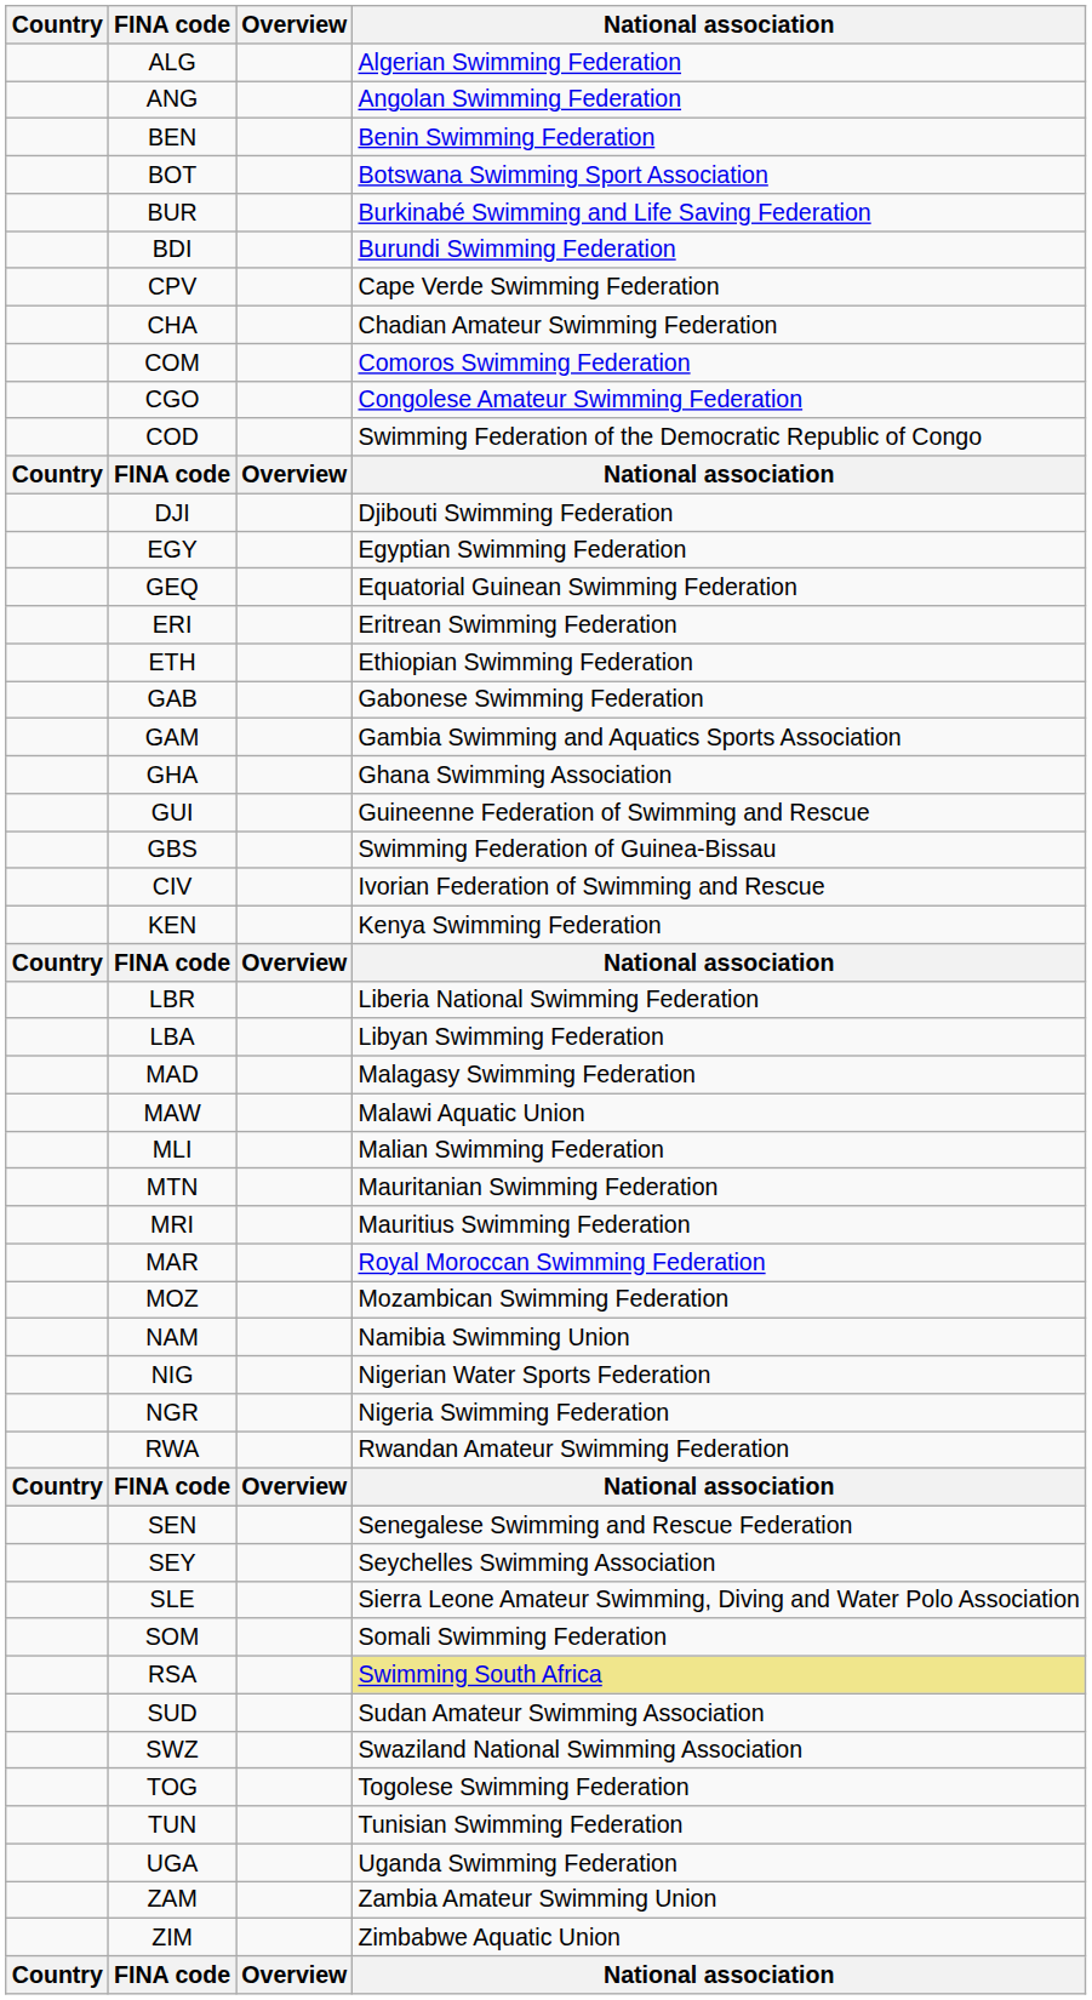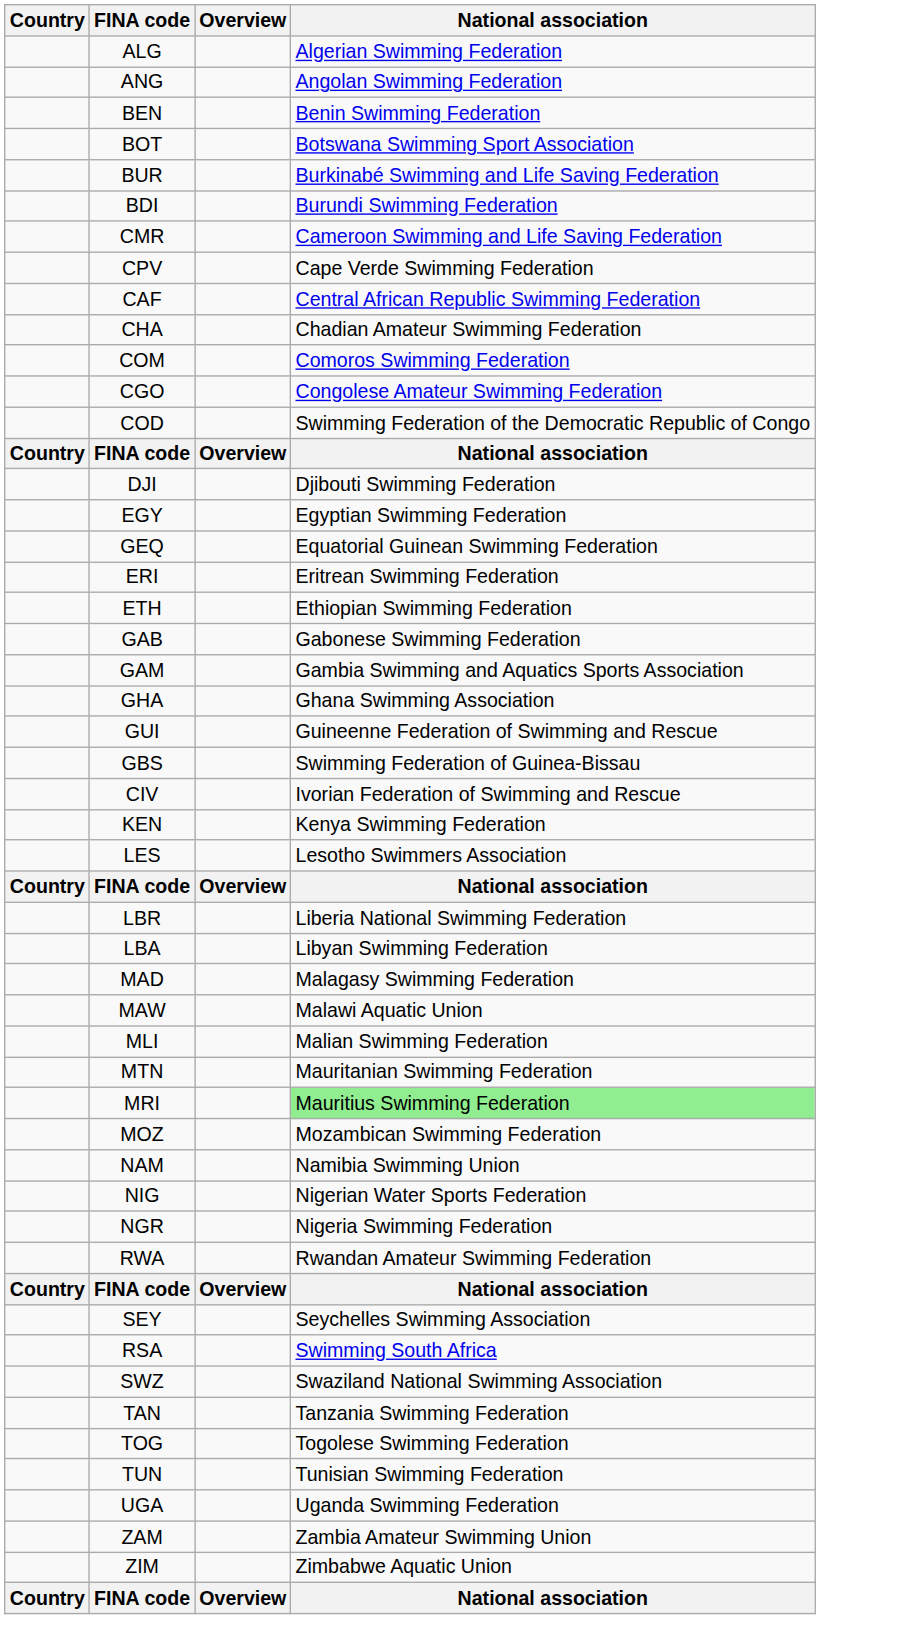 <table class="wikitable" style="text-align: left; font-size: 90%; margin-left: 1em;">
 <tr>
 <th>Country</th>
 <th>FINA code</th>
 <th>Overview</th>
 <th>National association</th>
 </tr>
 <tr>
 <td></td>
 <td style="text-align: center;">ALG</td>
 <td></td>
 <td><a href='#'>Algerian Swimming Federation</a></td>
 </tr>
 <tr>
 <td></td>
 <td style="text-align: center;">ANG</td>
 <td></td>
 <td><a href='#'>Angolan Swimming Federation</a></td>
 </tr>
 <tr>
 <td></td>
 <td style="text-align: center;">BEN</td>
 <td></td>
 <td><a href='#'>Benin Swimming Federation</a></td>
 </tr>
 <tr>
 <td></td>
 <td style="text-align: center;">BOT</td>
 <td></td>
 <td><a href='#'>Botswana Swimming Sport Association</a></td>
 </tr>
 <tr>
 <td></td>
 <td style="text-align: center;">BUR</td>
 <td></td>
 <td><a href='#'>Burkinabé Swimming and Life Saving Federation</a></td>
 </tr>
 <tr>
 <td></td>
 <td style="text-align: center;">BDI</td>
 <td></td>
 <td><a href='#'>Burundi Swimming Federation</a></td>
 </tr>
 <tr>
 <td></td>
+<td style="text-align: center;">CMR</td>
+<td></td>
+<td><a href='#'>Cameroon Swimming and Life Saving Federation</a></td>
+</tr>
+<tr>
+<td></td>
 <td style="text-align: center;">CPV</td>
 <td></td>
 <td>Cape Verde Swimming Federation</td>
+</tr>
+<tr>
+<td></td>
+<td style="text-align: center;">CAF</td>
+<td></td>
+<td><a href='#'>Central African Republic Swimming Federation</a></td>
 </tr>
 <tr>
 <td></td>
 <td style="text-align: center;">CHA</td>
 <td></td>
 <td>Chadian Amateur Swimming Federation</td>
 </tr>
 <tr>
 <td></td>
 <td style="text-align: center;">COM</td>
 <td></td>
 <td><a href='#'>Comoros Swimming Federation</a></td>
 </tr>
 <tr>
 <td></td>
 <td style="text-align: center;">CGO</td>
 <td></td>
 <td><a href='#'>Congolese Amateur Swimming Federation</a></td>
 </tr>
 <tr>
 <td></td>
 <td style="text-align: center;">COD</td>
 <td></td>
 <td>Swimming Federation of the Democratic Republic of Congo</td>
 </tr>
 <tr>
 <th>Country</th>
 <th>FINA code</th>
 <th>Overview</th>
 <th>National association</th>
 </tr>
 <tr>
 <td></td>
 <td style="text-align: center;">DJI</td>
 <td></td>
 <td>Djibouti Swimming Federation</td>
 </tr>
 <tr>
 <td></td>
 <td style="text-align: center;">EGY</td>
 <td></td>
 <td>Egyptian Swimming Federation</td>
 </tr>
 <tr>
 <td></td>
 <td style="text-align: center;">GEQ</td>
 <td></td>
 <td>Equatorial Guinean Swimming Federation</td>
 </tr>
 <tr>
 <td></td>
 <td style="text-align: center;">ERI</td>
 <td></td>
 <td>Eritrean Swimming Federation</td>
 </tr>
 <tr>
 <td></td>
 <td style="text-align: center;">ETH</td>
 <td></td>
 <td>Ethiopian Swimming Federation</td>
 </tr>
 <tr>
 <td></td>
 <td style="text-align: center;">GAB</td>
 <td></td>
 <td>Gabonese Swimming Federation</td>
 </tr>
 <tr>
 <td></td>
 <td style="text-align: center;">GAM</td>
 <td></td>
 <td>Gambia Swimming and Aquatics Sports Association</td>
 </tr>
 <tr>
 <td></td>
 <td style="text-align: center;">GHA</td>
 <td></td>
 <td>Ghana Swimming Association</td>
 </tr>
 <tr>
 <td></td>
 <td style="text-align: center;">GUI</td>
 <td></td>
 <td>Guineenne Federation of Swimming and Rescue</td>
 </tr>
 <tr>
 <td></td>
 <td style="text-align: center;">GBS</td>
 <td></td>
 <td>Swimming Federation of Guinea-Bissau</td>
 </tr>
 <tr>
 <td></td>
 <td style="text-align: center;">CIV</td>
 <td></td>
 <td>Ivorian Federation of Swimming and Rescue</td>
 </tr>
 <tr>
 <td></td>
 <td style="text-align: center;">KEN</td>
 <td></td>
 <td>Kenya Swimming Federation</td>
 </tr>
 <tr>
+<td></td>
+<td style="text-align: center;">LES</td>
+<td></td>
+<td>Lesotho Swimmers Association</td>
+</tr>
+<tr>
 <th>Country</th>
 <th>FINA code</th>
 <th>Overview</th>
 <th>National association</th>
 </tr>
 <tr>
 <td></td>
 <td style="text-align: center;">LBR</td>
 <td></td>
 <td>Liberia National Swimming Federation</td>
 </tr>
 <tr>
 <td></td>
 <td style="text-align: center;">LBA</td>
 <td></td>
 <td>Libyan Swimming Federation</td>
 </tr>
 <tr>
 <td></td>
 <td style="text-align: center;">MAD</td>
 <td></td>
 <td>Malagasy Swimming Federation</td>
 </tr>
 <tr>
 <td></td>
 <td style="text-align: center;">MAW</td>
 <td></td>
 <td>Malawi Aquatic Union</td>
 </tr>
 <tr>
 <td></td>
 <td style="text-align: center;">MLI</td>
 <td></td>
 <td>Malian Swimming Federation</td>
 </tr>
 <tr>
 <td></td>
 <td style="text-align: center;">MTN</td>
 <td></td>
 <td>Mauritanian Swimming Federation</td>
 </tr>
 <tr>
 <td></td>
 <td style="text-align: center;">MRI</td>
 <td></td>
-<td>Mauritius Swimming Federation</td>
-</tr>
-<tr>
-<td></td>
-<td style="text-align: center;">MAR</td>
-<td></td>
-<td><a href='#'>Royal Moroccan Swimming Federation</a></td>
+<td style="background: lightgreen;">Mauritius Swimming Federation</td>
 </tr>
 <tr>
 <td></td>
 <td style="text-align: center;">MOZ</td>
 <td></td>
 <td>Mozambican Swimming Federation</td>
 </tr>
 <tr>
 <td></td>
 <td style="text-align: center;">NAM</td>
 <td></td>
 <td>Namibia Swimming Union</td>
 </tr>
 <tr>
 <td></td>
 <td style="text-align: center;">NIG</td>
 <td></td>
 <td>Nigerian Water Sports Federation</td>
 </tr>
 <tr>
 <td></td>
 <td style="text-align: center;">NGR</td>
 <td></td>
 <td>Nigeria Swimming Federation</td>
 </tr>
 <tr>
 <td></td>
 <td style="text-align: center;">RWA</td>
 <td></td>
 <td>Rwandan Amateur Swimming Federation</td>
 </tr>
 <tr>
 <th>Country</th>
 <th>FINA code</th>
 <th>Overview</th>
 <th>National association</th>
 </tr>
 <tr>
 <td></td>
-<td style="text-align: center;">SEN</td>
-<td></td>
-<td>Senegalese Swimming and Rescue Federation</td>
-</tr>
-<tr>
-<td></td>
 <td style="text-align: center;">SEY</td>
 <td></td>
 <td>Seychelles Swimming Association</td>
 </tr>
 <tr>
 <td></td>
-<td style="text-align: center;">SLE</td>
-<td></td>
-<td>Sierra Leone Amateur Swimming, Diving and Water Polo Association</td>
-</tr>
-<tr>
-<td></td>
-<td style="text-align: center;">SOM</td>
-<td></td>
-<td>Somali Swimming Federation</td>
-</tr>
-<tr>
-<td></td>
 <td style="text-align: center;">RSA</td>
 <td></td>
-<td style="background: khaki;"><a href='#'>Swimming South Africa</a></td>
-</tr>
-<tr>
-<td></td>
-<td style="text-align: center;">SUD</td>
-<td></td>
-<td>Sudan Amateur Swimming Association</td>
+<td><a href='#'>Swimming South Africa</a></td>
 </tr>
 <tr>
 <td></td>
 <td style="text-align: center;">SWZ</td>
 <td></td>
 <td>Swaziland National Swimming Association</td>
+</tr>
+<tr>
+<td></td>
+<td style="text-align: center;">TAN</td>
+<td></td>
+<td>Tanzania Swimming Federation</td>
 </tr>
 <tr>
 <td></td>
 <td style="text-align: center;">TOG</td>
 <td></td>
 <td>Togolese Swimming Federation</td>
 </tr>
 <tr>
 <td></td>
 <td style="text-align: center;">TUN</td>
 <td></td>
 <td>Tunisian Swimming Federation</td>
 </tr>
 <tr>
 <td></td>
 <td style="text-align: center;">UGA</td>
 <td></td>
 <td>Uganda Swimming Federation</td>
 </tr>
 <tr>
 <td></td>
 <td style="text-align: center;">ZAM</td>
 <td></td>
 <td>Zambia Amateur Swimming Union</td>
 </tr>
 <tr>
 <td></td>
 <td style="text-align: center;">ZIM</td>
 <td></td>
 <td>Zimbabwe Aquatic Union</td>
 </tr>
 <tr>
 <th>Country</th>
 <th>FINA code</th>
 <th>Overview</th>
 <th>National association</th>
 </tr>
 </table>
